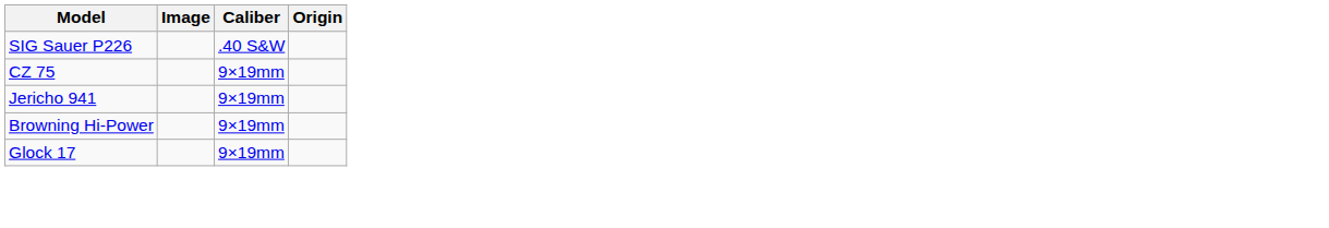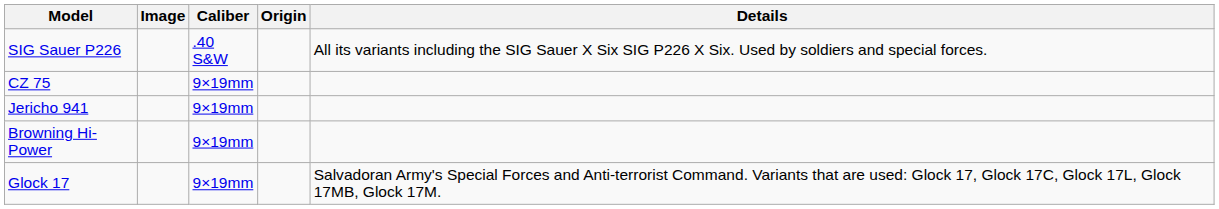 <table class="wikitable">
 <tr>
 <th>Model</th>
 <th>Image</th>
 <th>Caliber</th>
 <th>Origin</th>
+<th>Details</th>
 </tr>
 <tr>
 <td><a href='#'>SIG Sauer P226</a></td>
 <td></td>
 <td><a href='#'>.40 S&W</a></td>
 <td></td>
+<td>All its variants including the SIG Sauer X Six SIG P226 X Six. Used by soldiers and special forces.</td>
 </tr>
 <tr>
 <td><a href='#'>CZ 75</a></td>
 <td></td>
 <td><a href='#'>9×19mm</a></td>
+<td></td>
 <td></td>
 </tr>
 <tr>
 <td><a href='#'>Jericho 941</a></td>
 <td></td>
 <td><a href='#'>9×19mm</a></td>
 <td></td>
+<td></td>
 </tr>
 <tr>
 <td><a href='#'>Browning Hi-Power</a></td>
 <td></td>
 <td><a href='#'>9×19mm</a></td>
+<td></td>
 <td></td>
 </tr>
 <tr>
 <td><a href='#'>Glock 17</a></td>
 <td></td>
 <td><a href='#'>9×19mm</a></td>
 <td></td>
+<td>Salvadoran Army's Special Forces and Anti-terrorist Command. Variants that are used: Glock 17, Glock 17C, Glock 17L, Glock 17MB, Glock 17M.</td>
 </tr>
 </table>
